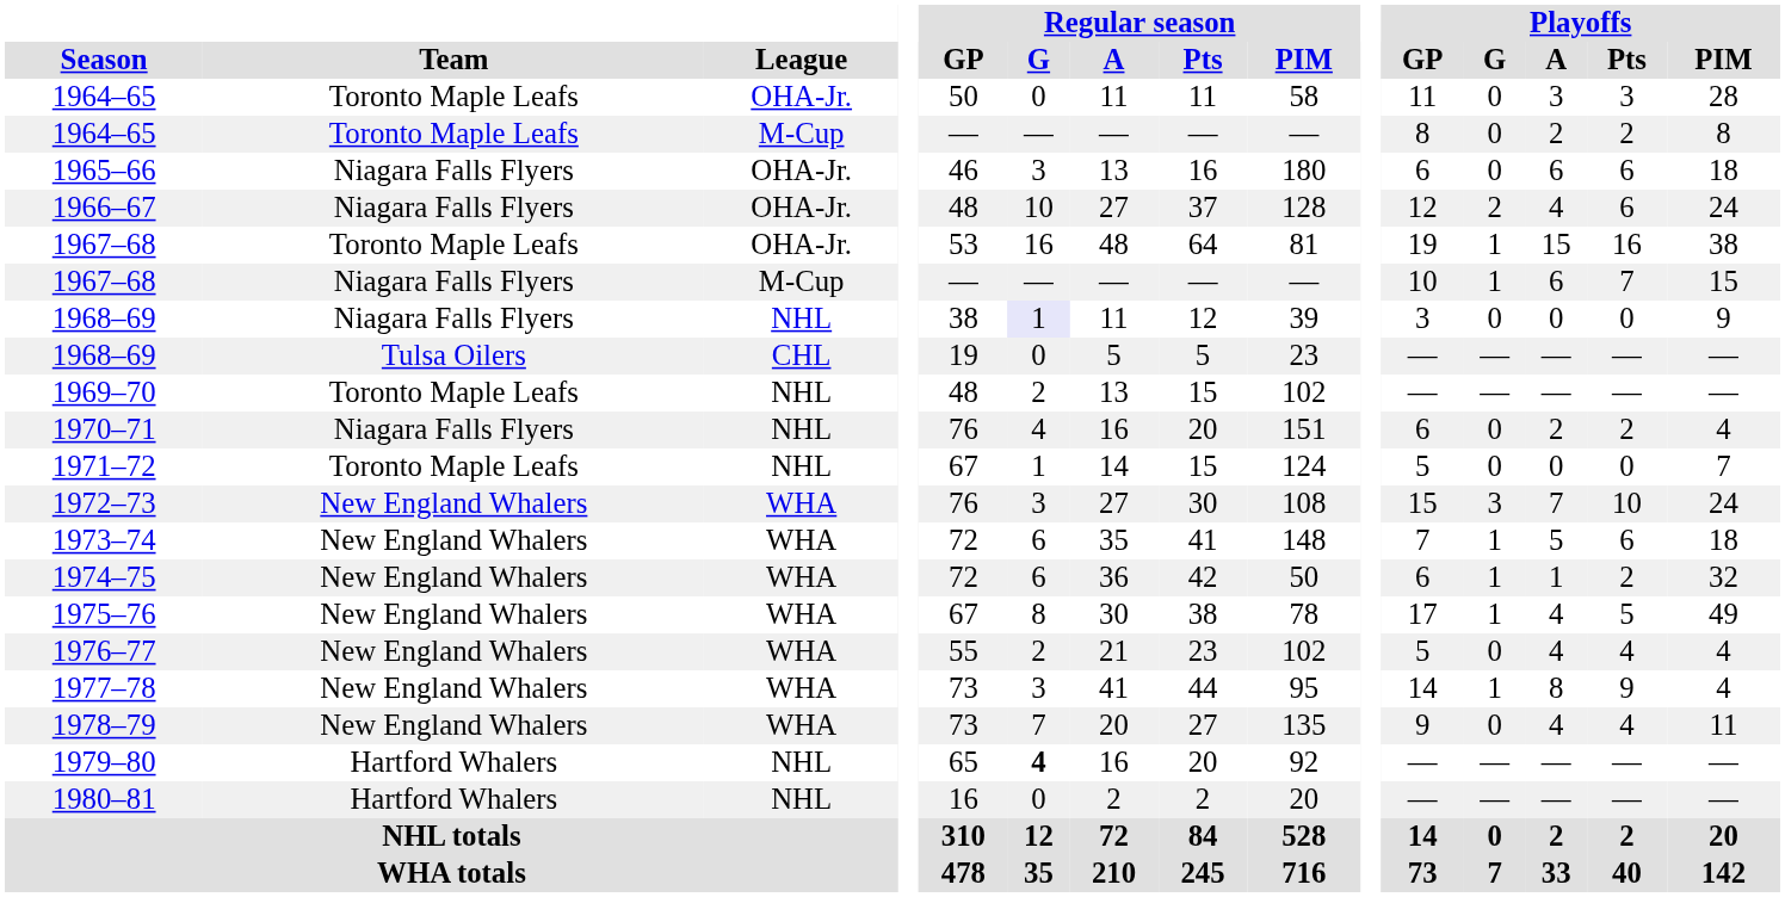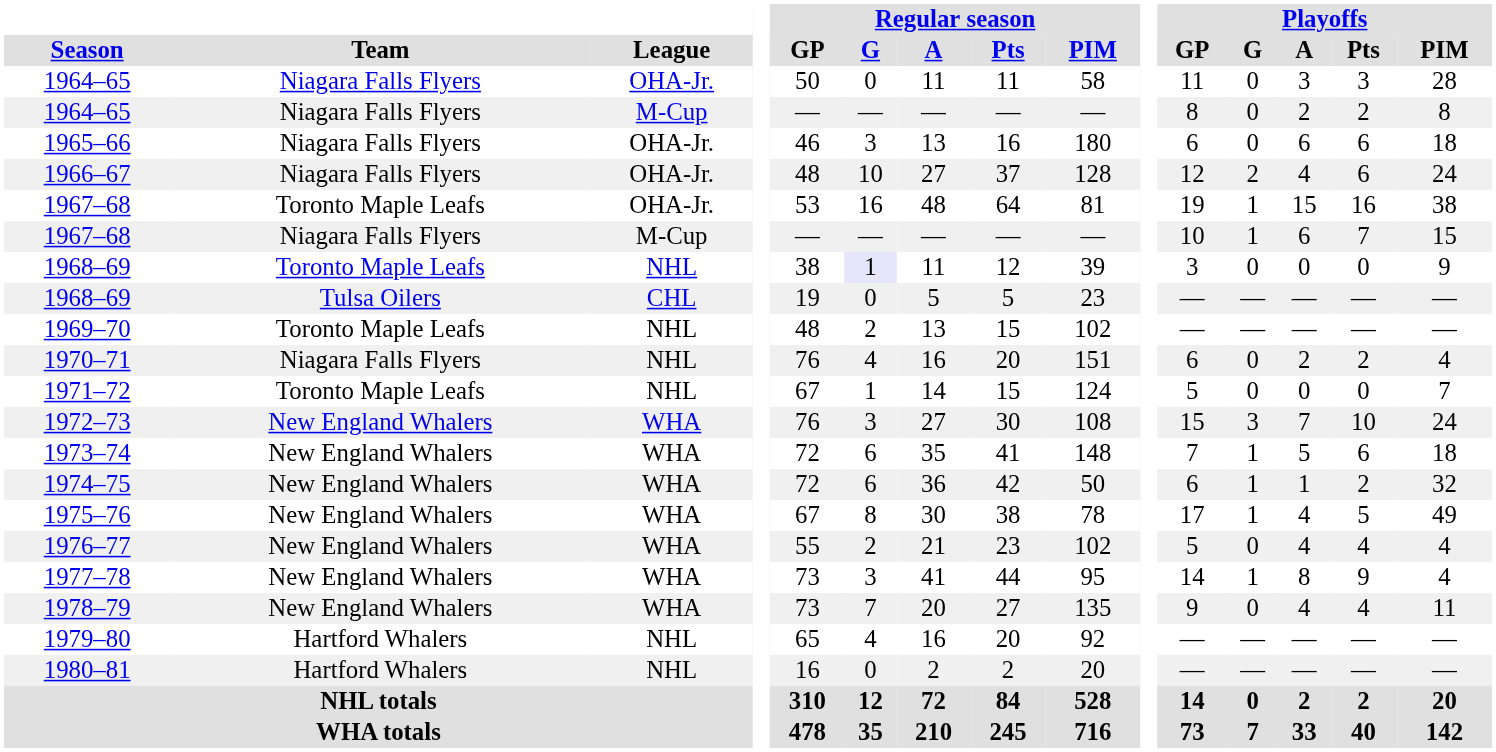 <table border="0" cellpadding="1" cellspacing="0" style="text-align:center; width:60em">
 <tr bgcolor="#e0e0e0">
 <th colspan="3" bgcolor="#ffffff"> </th>
 <th rowspan="99" bgcolor="#ffffff"> </th>
 <th colspan="5"><a href='#'>Regular season</a></th>
 <th rowspan="99" bgcolor="#ffffff"> </th>
 <th colspan="5"><a href='#'>Playoffs</a></th>
 </tr>
 <tr bgcolor="#e0e0e0">
 <th><a href='#'>Season</a></th>
 <th>Team</th>
 <th>League</th>
 <th>GP</th>
 <th><a href='#'>G</a></th>
 <th><a href='#'>A</a></th>
 <th><a href='#'>Pts</a></th>
 <th><a href='#'>PIM</a></th>
 <th>GP</th>
 <th>G</th>
 <th>A</th>
 <th>Pts</th>
 <th>PIM</th>
 </tr>
 <tr>
 <td><a href='#'>1964–65</a></td>
-<td>Toronto Maple Leafs</td>
+<td><a href='#'>Niagara Falls Flyers</a></td>
 <td><a href='#'>OHA-Jr.</a></td>
 <td>50</td>
 <td>0</td>
 <td>11</td>
 <td>11</td>
 <td>58</td>
 <td>11</td>
 <td>0</td>
 <td>3</td>
 <td>3</td>
 <td>28</td>
 </tr>
 <tr bgcolor="#f0f0f0">
 <td><a href='#'>1964–65</a></td>
-<td><a href='#'>Toronto Maple Leafs</a></td>
+<td>Niagara Falls Flyers</td>
 <td><a href='#'>M-Cup</a></td>
 <td>—</td>
 <td>—</td>
 <td>—</td>
 <td>—</td>
 <td>—</td>
 <td>8</td>
 <td>0</td>
 <td>2</td>
 <td>2</td>
 <td>8</td>
 </tr>
 <tr>
 <td><a href='#'>1965–66</a></td>
 <td>Niagara Falls Flyers</td>
 <td>OHA-Jr.</td>
 <td>46</td>
 <td>3</td>
 <td>13</td>
 <td>16</td>
 <td>180</td>
 <td>6</td>
 <td>0</td>
 <td>6</td>
 <td>6</td>
 <td>18</td>
 </tr>
 <tr bgcolor="#f0f0f0">
 <td><a href='#'>1966–67</a></td>
 <td>Niagara Falls Flyers</td>
 <td>OHA-Jr.</td>
 <td>48</td>
 <td>10</td>
 <td>27</td>
 <td>37</td>
 <td>128</td>
 <td>12</td>
 <td>2</td>
 <td>4</td>
 <td>6</td>
 <td>24</td>
 </tr>
 <tr>
 <td><a href='#'>1967–68</a></td>
 <td>Toronto Maple Leafs</td>
 <td>OHA-Jr.</td>
 <td>53</td>
 <td>16</td>
 <td>48</td>
 <td>64</td>
 <td>81</td>
 <td>19</td>
 <td>1</td>
 <td>15</td>
 <td>16</td>
 <td>38</td>
 </tr>
 <tr bgcolor="#f0f0f0">
 <td><a href='#'>1967–68</a></td>
 <td>Niagara Falls Flyers</td>
 <td>M-Cup</td>
 <td>—</td>
 <td>—</td>
 <td>—</td>
 <td>—</td>
 <td>—</td>
 <td>10</td>
 <td>1</td>
 <td>6</td>
 <td>7</td>
 <td>15</td>
 </tr>
 <tr>
 <td><a href='#'>1968–69</a></td>
-<td>Niagara Falls Flyers</td>
+<td><a href='#'>Toronto Maple Leafs</a></td>
 <td><a href='#'>NHL</a></td>
 <td>38</td>
 <td style="background: lavender;">1</td>
 <td>11</td>
 <td>12</td>
 <td>39</td>
 <td>3</td>
 <td>0</td>
 <td>0</td>
 <td>0</td>
 <td>9</td>
 </tr>
 <tr bgcolor="#f0f0f0">
 <td><a href='#'>1968–69</a></td>
 <td><a href='#'>Tulsa Oilers</a></td>
 <td><a href='#'>CHL</a></td>
 <td>19</td>
 <td>0</td>
 <td>5</td>
 <td>5</td>
 <td>23</td>
 <td>—</td>
 <td>—</td>
 <td>—</td>
 <td>—</td>
 <td>—</td>
 </tr>
 <tr>
 <td><a href='#'>1969–70</a></td>
 <td>Toronto Maple Leafs</td>
 <td>NHL</td>
 <td>48</td>
 <td>2</td>
 <td>13</td>
 <td>15</td>
 <td>102</td>
 <td>—</td>
 <td>—</td>
 <td>—</td>
 <td>—</td>
 <td>—</td>
 </tr>
 <tr bgcolor="#f0f0f0">
 <td><a href='#'>1970–71</a></td>
 <td>Niagara Falls Flyers</td>
 <td>NHL</td>
 <td>76</td>
 <td>4</td>
 <td>16</td>
 <td>20</td>
 <td>151</td>
 <td>6</td>
 <td>0</td>
 <td>2</td>
 <td>2</td>
 <td>4</td>
 </tr>
 <tr>
 <td><a href='#'>1971–72</a></td>
 <td>Toronto Maple Leafs</td>
 <td>NHL</td>
 <td>67</td>
 <td>1</td>
 <td>14</td>
 <td>15</td>
 <td>124</td>
 <td>5</td>
 <td>0</td>
 <td>0</td>
 <td>0</td>
 <td>7</td>
 </tr>
 <tr bgcolor="#f0f0f0">
 <td><a href='#'>1972–73</a></td>
 <td><a href='#'>New England Whalers</a></td>
 <td><a href='#'>WHA</a></td>
 <td>76</td>
 <td>3</td>
 <td>27</td>
 <td>30</td>
 <td>108</td>
 <td>15</td>
 <td>3</td>
 <td>7</td>
 <td>10</td>
 <td>24</td>
 </tr>
 <tr>
 <td><a href='#'>1973–74</a></td>
 <td>New England Whalers</td>
 <td>WHA</td>
 <td>72</td>
 <td>6</td>
 <td>35</td>
 <td>41</td>
 <td>148</td>
 <td>7</td>
 <td>1</td>
 <td>5</td>
 <td>6</td>
 <td>18</td>
 </tr>
 <tr bgcolor="#f0f0f0">
 <td><a href='#'>1974–75</a></td>
 <td>New England Whalers</td>
 <td>WHA</td>
 <td>72</td>
 <td>6</td>
 <td>36</td>
 <td>42</td>
 <td>50</td>
 <td>6</td>
 <td>1</td>
 <td>1</td>
 <td>2</td>
 <td>32</td>
 </tr>
 <tr>
 <td><a href='#'>1975–76</a></td>
 <td>New England Whalers</td>
 <td>WHA</td>
 <td>67</td>
 <td>8</td>
 <td>30</td>
 <td>38</td>
 <td>78</td>
 <td>17</td>
 <td>1</td>
 <td>4</td>
 <td>5</td>
 <td>49</td>
 </tr>
 <tr bgcolor="#f0f0f0">
 <td><a href='#'>1976–77</a></td>
 <td>New England Whalers</td>
 <td>WHA</td>
 <td>55</td>
 <td>2</td>
 <td>21</td>
 <td>23</td>
 <td>102</td>
 <td>5</td>
 <td>0</td>
 <td>4</td>
 <td>4</td>
 <td>4</td>
 </tr>
 <tr>
 <td><a href='#'>1977–78</a></td>
 <td>New England Whalers</td>
 <td>WHA</td>
 <td>73</td>
 <td>3</td>
 <td>41</td>
 <td>44</td>
 <td>95</td>
 <td>14</td>
 <td>1</td>
 <td>8</td>
 <td>9</td>
 <td>4</td>
 </tr>
 <tr bgcolor="#f0f0f0">
 <td><a href='#'>1978–79</a></td>
 <td>New England Whalers</td>
 <td>WHA</td>
 <td>73</td>
 <td>7</td>
 <td>20</td>
 <td>27</td>
 <td>135</td>
 <td>9</td>
 <td>0</td>
 <td>4</td>
 <td>4</td>
 <td>11</td>
 </tr>
 <tr>
 <td><a href='#'>1979–80</a></td>
 <td>Hartford Whalers</td>
 <td>NHL</td>
 <td>65</td>
-<td><strong>4</strong></td>
+<td>4</td>
 <td>16</td>
 <td>20</td>
 <td>92</td>
 <td>—</td>
 <td>—</td>
 <td>—</td>
 <td>—</td>
 <td>—</td>
 </tr>
 <tr bgcolor="#f0f0f0">
 <td><a href='#'>1980–81</a></td>
 <td>Hartford Whalers</td>
 <td>NHL</td>
 <td>16</td>
 <td>0</td>
 <td>2</td>
 <td>2</td>
 <td>20</td>
 <td>—</td>
 <td>—</td>
 <td>—</td>
 <td>—</td>
 <td>—</td>
 </tr>
 <tr bgcolor="#e0e0e0">
 <th colspan=3>NHL totals</th>
 <th>310</th>
 <th>12</th>
 <th>72</th>
 <th>84</th>
 <th>528</th>
 <th>14</th>
 <th>0</th>
 <th>2</th>
 <th>2</th>
 <th>20</th>
 </tr>
 <tr bgcolor="#e0e0e0">
 <th colspan=3>WHA totals</th>
 <th>478</th>
 <th>35</th>
 <th>210</th>
 <th>245</th>
 <th>716</th>
 <th>73</th>
 <th>7</th>
 <th>33</th>
 <th>40</th>
 <th>142</th>
 </tr>
 </table>
